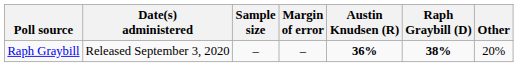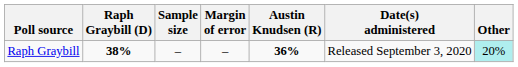 <table class="wikitable" style="font-size:90%;text-align:center;">
 <tr valign=bottom>
 <th>Poll source</th>
-<th>Date(s)<br>administered</th>
+<th>Raph<br>Graybill (D)</th>
 <th>Sample<br>size</th>
 <th>Margin<br>of error</th>
 <th>Austin<br>Knudsen (R)</th>
-<th>Raph<br>Graybill (D)</th>
+<th>Date(s)<br>administered</th>
 <th>Other</th>
 </tr>
 <tr>
 <td style="text-align:left;"><a href='#'>Raph Graybill</a></td>
-<td>Released September 3, 2020</td>
+<td><strong>38%</strong></td>
 <td>–</td>
 <td>–</td>
 <td><strong>36%</strong></td>
-<td><strong>38%</strong></td>
-<td>20%</td>
+<td>Released September 3, 2020</td>
+<td style="background: paleturquoise;">20%</td>
 </tr>
 </table>
